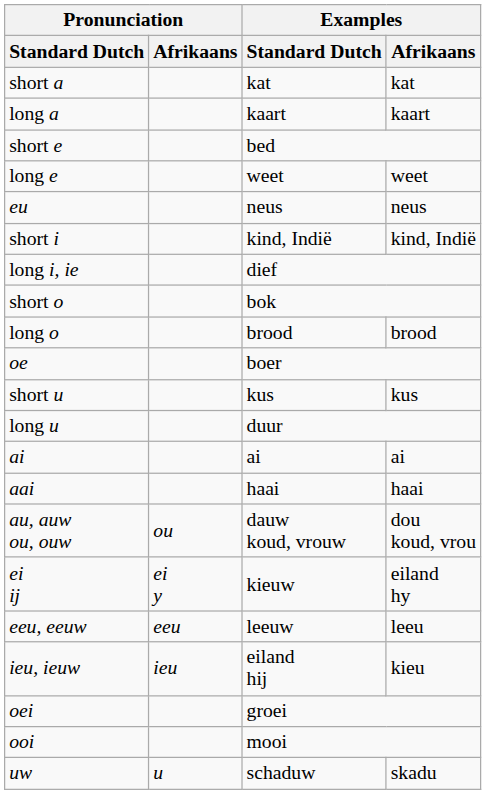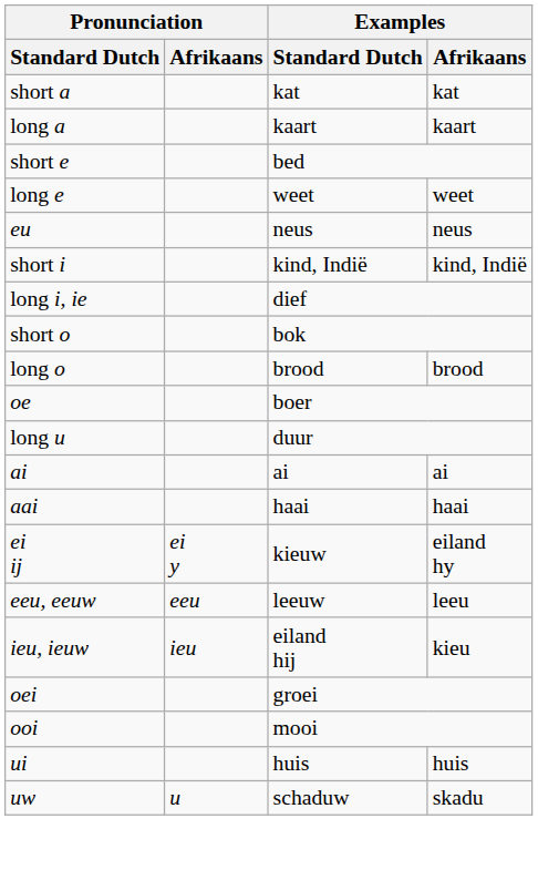 <table class="wikitable">
 <tr>
 <th colspan="2">Pronunciation</th>
 <th colspan="2">Examples</th>
 </tr>
 <tr>
 <th>Standard Dutch</th>
 <th>Afrikaans</th>
 <th>Standard Dutch</th>
 <th>Afrikaans</th>
 </tr>
 <tr>
 <td>short <em>a</em> </td>
 <td></td>
 <td>kat </td>
 <td>kat </td>
 </tr>
 <tr>
 <td>long <em>a</em> </td>
 <td></td>
 <td>kaart </td>
 <td>kaart </td>
 </tr>
 <tr>
 <td>short <em>e</em> </td>
 <td></td>
 <td colspan="2">bed </td>
 </tr>
 <tr>
 <td>long <em>e</em> </td>
 <td></td>
 <td>weet </td>
 <td>weet </td>
 </tr>
 <tr>
 <td><em>eu</em> </td>
 <td></td>
 <td>neus </td>
 <td>neus </td>
 </tr>
 <tr>
 <td>short <em>i</em> </td>
 <td></td>
 <td>kind, Indië </td>
 <td>kind, Indië </td>
 </tr>
 <tr>
 <td>long <em>i, ie</em> </td>
 <td></td>
 <td colspan="2">dief </td>
 </tr>
 <tr>
 <td>short <em>o</em> </td>
 <td></td>
 <td colspan="2">bok </td>
 </tr>
 <tr>
 <td>long <em>o</em> </td>
 <td></td>
 <td>brood	 </td>
 <td>brood </td>
 </tr>
 <tr>
 <td><em>oe</em> </td>
 <td></td>
 <td colspan=2>boer </td>
 </tr>
 <tr>
-<td>short <em>u</em> </td>
-<td></td>
-<td>kus </td>
-<td>kus </td>
-</tr>
-<tr>
 <td>long <em>u</em> </td>
 <td></td>
 <td colspan="2">duur </td>
 </tr>
 <tr>
 <td><em>ai</em> </td>
 <td></td>
 <td>ai </td>
 <td>ai </td>
 </tr>
 <tr>
 <td><em>aai</em> </td>
 <td></td>
 <td>haai </td>
 <td>haai </td>
-</tr>
-<tr>
-<td><em>au, auw</em> <br><em>ou, ouw</em> </td>
-<td><em>ou</em> </td>
-<td>dauw <br>koud, vrouw </td>
-<td>dou <br>koud, vrou </td>
 </tr>
 <tr>
 <td><em>ei</em> <br><em>ij</em> </td>
 <td><em>ei</em> <br><em>y</em> </td>
 <td>kieuw </td>
 <td>eiland <br>hy </td>
 </tr>
 <tr>
 <td><em>eeu, eeuw</em> </td>
 <td><em>eeu</em> </td>
 <td>leeuw </td>
 <td>leeu </td>
 </tr>
 <tr>
 <td><em>ieu, ieuw</em> </td>
 <td><em>ieu</em> </td>
 <td>eiland <br>hij </td>
 <td>kieu </td>
 </tr>
 <tr>
 <td><em>oei</em> </td>
 <td></td>
 <td colspan=2>groei </td>
 </tr>
 <tr>
 <td><em>ooi</em> </td>
 <td></td>
 <td colspan=2>mooi </td>
 </tr>
 <tr>
+<td><em>ui</em> </td>
+<td></td>
+<td>huis </td>
+<td>huis </td>
+</tr>
+<tr>
 <td><em>uw</em> </td>
 <td><em>u</em> </td>
 <td>schaduw </td>
 <td>skadu </td>
 </tr>
 </table>
